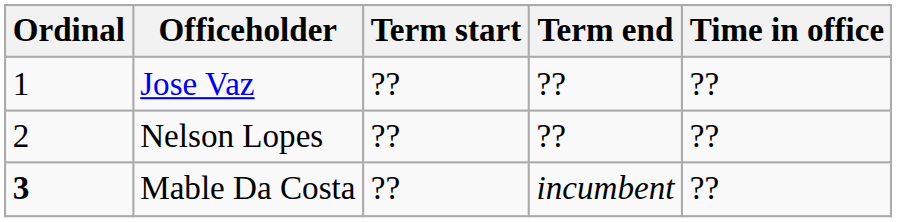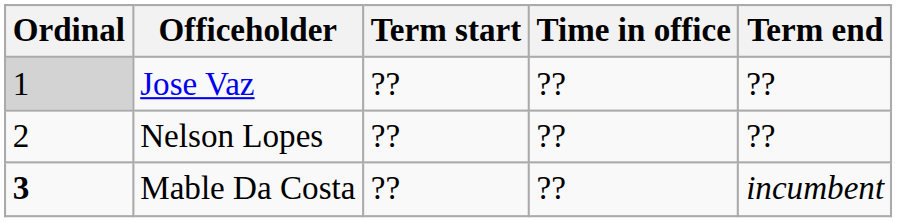 <table class="wikitable sortable">
 <tr>
 <th>Ordinal</th>
 <th>Officeholder</th>
 <th>Term start</th>
+<th>Time in office</th>
 <th>Term end</th>
-<th>Time in office</th>
 </tr>
 <tr>
-<td>1</td>
+<td style="background: lightgrey;">1</td>
 <td><a href='#'>Jose Vaz</a></td>
 <td>??</td>
 <td>??</td>
 <td>??</td>
 </tr>
 <tr>
 <td>2</td>
 <td>Nelson Lopes</td>
 <td>??</td>
 <td>??</td>
 <td>??</td>
 </tr>
 <tr>
 <td><strong>3</strong></td>
 <td>Mable Da Costa</td>
 <td>??</td>
+<td>??</td>
 <td><em>incumbent</em></td>
-<td>??</td>
 </tr>
 </table>
